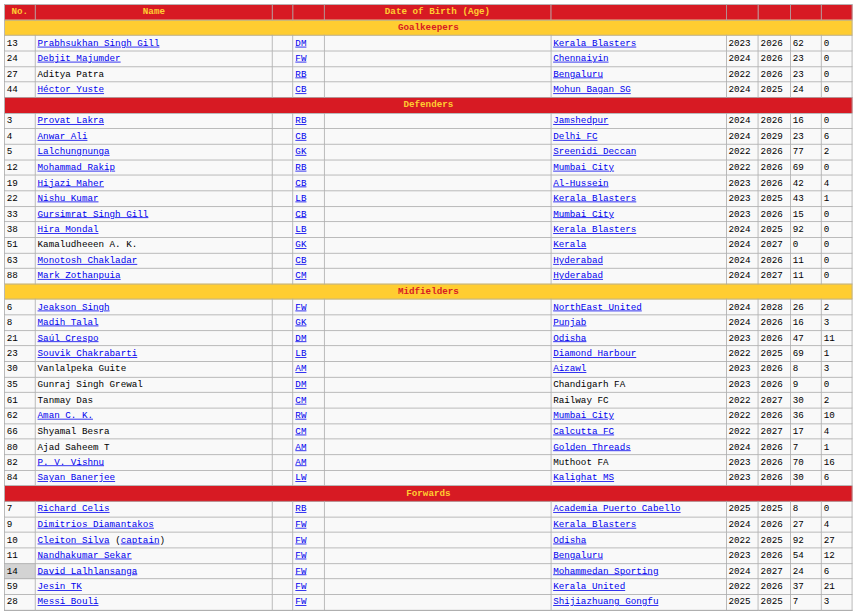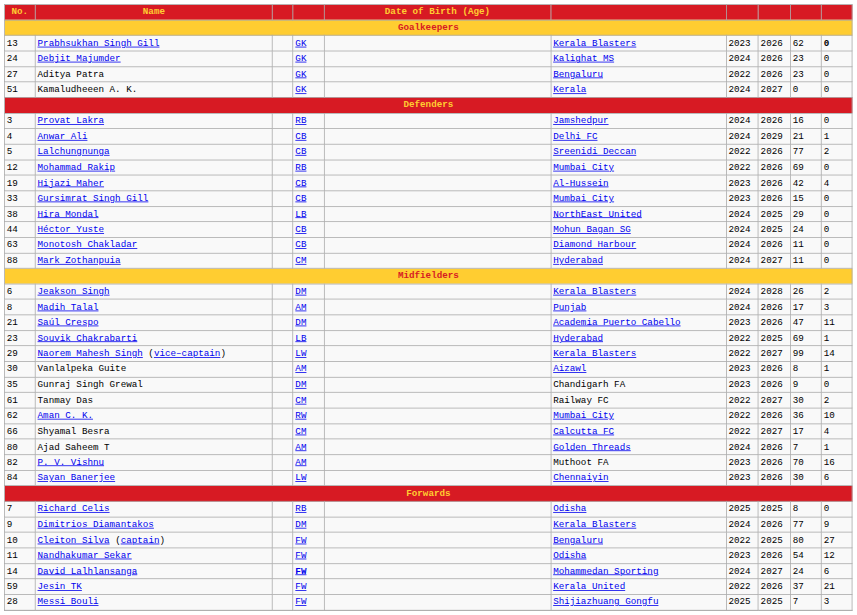 <table class="wikitable" style="text-align:left; font-size:90%; width:85%;">
 <tr>
 <th style="background:#d71a23; color:#ffcd31; text-align:center; width:3%;">No.</th>
 <th style="background:#d71a23; color:#ffcd31; text-align:center; width:23%;">Name</th>
 <th style="background:#d71a23; color:#ffcd31; text-align:center; width:2%;"></th>
 <th style="background:#d71a23; color:#ffcd31; text-align:center; width:3%;"></th>
 <th style="background:#d71a23; color:#ffcd31; text-align:center; width:22%;">Date of Birth (Age)</th>
 <th style="background:#d71a23; color:#ffcd31; text-align:center; width:17%;"></th>
 <th style="background:#d71a23; color:#ffcd31; text-align:center; width:3%;"></th>
 <th style="background:#d71a23; color:#ffcd31; text-align:center; width:3%;"></th>
 <th style="background:#d71a23; color:#ffcd31; text-align:center; width:3%;"></th>
 <th style="background:#d71a23; color:#ffcd31; text-align:center; width:3%;"></th>
 </tr>
 <tr>
 <th colspan="10" style="background:#ffcd31; color:#d71a23; text-align:center;">Goalkeepers</th>
 </tr>
 <tr>
 <td>13</td>
 <td><a href='#'>Prabhsukhan Singh Gill</a></td>
 <td></td>
-<td><a href='#'>DM</a></td>
+<td><a href='#'>GK</a></td>
 <td></td>
 <td align="left"> <a href='#'>Kerala Blasters</a></td>
 <td>2023</td>
 <td>2026</td>
 <td>62</td>
-<td>0</td>
+<td><strong>0</strong></td>
 </tr>
 <tr>
 <td>24</td>
 <td><a href='#'>Debjit Majumder</a></td>
 <td></td>
-<td><a href='#'>FW</a></td>
+<td><a href='#'>GK</a></td>
 <td></td>
-<td align="left"> <a href='#'>Chennaiyin</a></td>
+<td align="left"> <a href='#'>Kalighat MS</a></td>
 <td>2024</td>
 <td>2026</td>
 <td>23</td>
 <td>0</td>
 </tr>
 <tr>
 <td>27</td>
 <td>Aditya Patra</td>
 <td></td>
-<td><a href='#'>RB</a></td>
+<td><a href='#'>GK</a></td>
 <td></td>
 <td align="left"> <a href='#'>Bengaluru</a></td>
 <td>2022</td>
 <td>2026</td>
 <td>23</td>
 <td>0</td>
 </tr>
 <tr>
-<td>44</td>
-<td><a href='#'>Héctor Yuste</a></td>
+<td>51</td>
+<td>Kamaludheeen A. K.</td>
 <td></td>
-<td><a href='#'>CB</a></td>
+<td><a href='#'>GK</a></td>
 <td></td>
-<td align="left"> <a href='#'>Mohun Bagan SG</a></td>
+<td align="left"> <a href='#'>Kerala</a></td>
 <td>2024</td>
-<td>2025</td>
-<td>24</td>
+<td>2027</td>
+<td>0</td>
 <td>0</td>
 </tr>
 <tr>
 <th colspan="10" style="background:#d71a23; color:#ffcd31; text-align:center;">Defenders</th>
 </tr>
 <tr>
 <td>3</td>
 <td><a href='#'>Provat Lakra</a></td>
 <td></td>
 <td><a href='#'>RB</a></td>
 <td></td>
 <td align="left"> <a href='#'>Jamshedpur</a></td>
 <td>2024</td>
 <td>2026</td>
 <td>16</td>
 <td>0</td>
 </tr>
 <tr>
 <td>4</td>
 <td><a href='#'>Anwar Ali</a></td>
 <td></td>
 <td><a href='#'>CB</a></td>
 <td></td>
 <td align="left"> <a href='#'>Delhi FC</a></td>
 <td>2024</td>
 <td>2029</td>
-<td>23</td>
-<td>6</td>
+<td>21</td>
+<td>1</td>
 </tr>
 <tr>
 <td>5</td>
 <td><a href='#'>Lalchungnunga</a></td>
 <td></td>
-<td><a href='#'>GK</a></td>
+<td><a href='#'>CB</a></td>
 <td></td>
 <td align="left"> <a href='#'>Sreenidi Deccan</a></td>
 <td>2022</td>
 <td>2026</td>
 <td>77</td>
 <td>2</td>
 </tr>
 <tr>
 <td>12</td>
 <td><a href='#'>Mohammad Rakip</a></td>
 <td></td>
 <td><a href='#'>RB</a></td>
 <td></td>
 <td align="left"> <a href='#'>Mumbai City</a></td>
 <td>2022</td>
 <td>2026</td>
 <td>69</td>
 <td>0</td>
 </tr>
 <tr>
 <td>19</td>
 <td><a href='#'>Hijazi Maher</a></td>
 <td></td>
 <td><a href='#'>CB</a></td>
 <td></td>
 <td align="left"> <a href='#'>Al-Hussein</a></td>
 <td>2023</td>
 <td>2026</td>
 <td>42</td>
 <td>4</td>
 </tr>
 <tr>
-<td>22</td>
-<td><a href='#'>Nishu Kumar</a></td>
-<td></td>
-<td><a href='#'>LB</a></td>
-<td></td>
-<td align="left"> <a href='#'>Kerala Blasters</a></td>
-<td>2023</td>
-<td>2025</td>
-<td>43</td>
-<td>1</td>
-</tr>
-<tr>
 <td>33</td>
 <td><a href='#'>Gursimrat Singh Gill</a></td>
 <td></td>
 <td><a href='#'>CB</a></td>
 <td></td>
 <td align="left"> <a href='#'>Mumbai City</a></td>
 <td>2023</td>
 <td>2026</td>
 <td>15</td>
 <td>0</td>
 </tr>
 <tr>
 <td>38</td>
 <td><a href='#'>Hira Mondal</a></td>
 <td></td>
 <td><a href='#'>LB</a></td>
 <td></td>
-<td align="left"> <a href='#'>Kerala Blasters</a></td>
+<td align="left"> <a href='#'>NorthEast United</a></td>
 <td>2024</td>
 <td>2025</td>
-<td>92</td>
+<td>29</td>
 <td>0</td>
 </tr>
 <tr>
-<td>51</td>
-<td>Kamaludheeen A. K.</td>
+<td>44</td>
+<td><a href='#'>Héctor Yuste</a></td>
 <td></td>
-<td><a href='#'>GK</a></td>
+<td><a href='#'>CB</a></td>
 <td></td>
-<td align="left"> <a href='#'>Kerala</a></td>
+<td align="left"> <a href='#'>Mohun Bagan SG</a></td>
 <td>2024</td>
-<td>2027</td>
-<td>0</td>
+<td>2025</td>
+<td>24</td>
 <td>0</td>
 </tr>
 <tr>
 <td>63</td>
 <td><a href='#'>Monotosh Chakladar</a></td>
 <td></td>
 <td><a href='#'>CB</a></td>
 <td></td>
-<td align="left"> <a href='#'>Hyderabad</a></td>
+<td align="left"> <a href='#'>Diamond Harbour</a></td>
 <td>2024</td>
 <td>2026</td>
 <td>11</td>
 <td>0</td>
 </tr>
 <tr>
 <td>88</td>
 <td><a href='#'>Mark Zothanpuia</a></td>
 <td></td>
 <td><a href='#'>CM</a></td>
 <td></td>
 <td align="left"> <a href='#'>Hyderabad</a></td>
 <td>2024</td>
 <td>2027</td>
 <td>11</td>
 <td>0</td>
 </tr>
 <tr>
 <th colspan="10" style="background:#ffcd31; color:#d71a23; text-align:center;">Midfielders</th>
 </tr>
 <tr>
 <td>6</td>
 <td><a href='#'>Jeakson Singh</a></td>
 <td></td>
-<td><a href='#'>FW</a></td>
+<td><a href='#'>DM</a></td>
 <td></td>
-<td align="left"> <a href='#'>NorthEast United</a></td>
+<td align="left"> <a href='#'>Kerala Blasters</a></td>
 <td>2024</td>
 <td>2028</td>
 <td>26</td>
 <td>2</td>
 </tr>
 <tr>
 <td>8</td>
 <td><a href='#'>Madih Talal</a></td>
 <td></td>
-<td><a href='#'>GK</a></td>
+<td><a href='#'>AM</a></td>
 <td></td>
 <td align="left"> <a href='#'>Punjab</a></td>
 <td>2024</td>
 <td>2026</td>
-<td>16</td>
+<td>17</td>
 <td>3</td>
 </tr>
 <tr>
 <td>21</td>
 <td><a href='#'>Saúl Crespo</a></td>
 <td></td>
 <td><a href='#'>DM</a></td>
 <td></td>
-<td align="left"> <a href='#'>Odisha</a></td>
+<td align="left"> <a href='#'>Academia Puerto Cabello</a></td>
 <td>2023</td>
 <td>2026</td>
 <td>47</td>
 <td>11</td>
 </tr>
 <tr>
 <td>23</td>
 <td><a href='#'>Souvik Chakrabarti</a></td>
 <td></td>
 <td><a href='#'>LB</a></td>
 <td></td>
-<td align="left"> <a href='#'>Diamond Harbour</a></td>
+<td align="left"> <a href='#'>Hyderabad</a></td>
 <td>2022</td>
 <td>2025</td>
 <td>69</td>
 <td>1</td>
+</tr>
+<tr>
+<td>29</td>
+<td><a href='#'>Naorem Mahesh Singh</a> (<a href='#'>vice–captain</a>)</td>
+<td></td>
+<td><a href='#'>LW</a></td>
+<td></td>
+<td align="left"> <a href='#'>Kerala Blasters</a></td>
+<td>2022</td>
+<td>2027</td>
+<td>99</td>
+<td>14</td>
 </tr>
 <tr>
 <td>30</td>
 <td>Vanlalpeka Guite</td>
 <td></td>
 <td><a href='#'>AM</a></td>
 <td></td>
 <td align="left"> <a href='#'>Aizawl</a></td>
 <td>2023</td>
 <td>2026</td>
 <td>8</td>
-<td>3</td>
+<td>1</td>
 </tr>
 <tr>
 <td>35</td>
 <td>Gunraj Singh Grewal</td>
 <td></td>
 <td><a href='#'>DM</a></td>
 <td></td>
 <td align="left"> Chandigarh FA</td>
 <td>2023</td>
 <td>2026</td>
 <td>9</td>
 <td>0</td>
 </tr>
 <tr>
 <td>61</td>
 <td>Tanmay Das</td>
 <td></td>
 <td><a href='#'>CM</a></td>
 <td></td>
 <td align="left"> Railway FC</td>
 <td>2022</td>
 <td>2027</td>
 <td>30</td>
 <td>2</td>
 </tr>
 <tr>
 <td>62</td>
 <td><a href='#'>Aman C. K.</a></td>
 <td></td>
 <td><a href='#'>RW</a></td>
 <td></td>
 <td align="left"> <a href='#'>Mumbai City</a></td>
 <td>2022</td>
 <td>2026</td>
 <td>36</td>
 <td>10</td>
 </tr>
 <tr>
 <td>66</td>
 <td>Shyamal Besra</td>
 <td></td>
 <td><a href='#'>CM</a></td>
 <td></td>
 <td align="left"> <a href='#'>Calcutta FC</a></td>
 <td>2022</td>
 <td>2027</td>
 <td>17</td>
 <td>4</td>
 </tr>
 <tr>
 <td>80</td>
 <td>Ajad Saheem T</td>
 <td></td>
 <td><a href='#'>AM</a></td>
 <td></td>
 <td align="left"> <a href='#'>Golden Threads</a></td>
 <td>2024</td>
 <td>2026</td>
 <td>7</td>
 <td>1</td>
 </tr>
 <tr>
 <td>82</td>
 <td><a href='#'>P. V. Vishnu</a></td>
 <td></td>
 <td><a href='#'>AM</a></td>
 <td></td>
 <td align="left"> Muthoot FA</td>
 <td>2023</td>
 <td>2026</td>
 <td>70</td>
 <td>16</td>
 </tr>
 <tr>
 <td>84</td>
 <td><a href='#'>Sayan Banerjee</a></td>
 <td></td>
 <td><a href='#'>LW</a></td>
 <td></td>
-<td align="left"> <a href='#'>Kalighat MS</a></td>
+<td align="left"> <a href='#'>Chennaiyin</a></td>
 <td>2023</td>
 <td>2026</td>
 <td>30</td>
 <td>6</td>
 </tr>
 <tr>
 <th colspan="10" style="background:#d71a23; color:#ffcd31; text-align:center;">Forwards</th>
 </tr>
 <tr>
 <td>7</td>
 <td><a href='#'>Richard Celis</a></td>
 <td></td>
 <td><a href='#'>RB</a></td>
 <td></td>
-<td align="left"> <a href='#'>Academia Puerto Cabello</a></td>
+<td align="left"> <a href='#'>Odisha</a></td>
 <td>2025</td>
 <td>2025</td>
 <td>8</td>
 <td>0</td>
 </tr>
 <tr>
 <td>9</td>
 <td><a href='#'>Dimitrios Diamantakos</a></td>
 <td></td>
-<td><a href='#'>FW</a></td>
+<td><a href='#'>DM</a></td>
 <td></td>
 <td align="left"> <a href='#'>Kerala Blasters</a></td>
 <td>2024</td>
 <td>2026</td>
-<td>27</td>
-<td>4</td>
+<td>77</td>
+<td>9</td>
 </tr>
 <tr>
 <td>10</td>
 <td><a href='#'>Cleiton Silva</a> (<a href='#'>captain</a>)</td>
 <td></td>
 <td><a href='#'>FW</a></td>
 <td></td>
-<td align="left"> <a href='#'>Odisha</a></td>
+<td align="left"> <a href='#'>Bengaluru</a></td>
 <td>2022</td>
 <td>2025</td>
-<td>92</td>
+<td>80</td>
 <td>27</td>
 </tr>
 <tr>
 <td>11</td>
 <td><a href='#'>Nandhakumar Sekar</a></td>
 <td></td>
 <td><a href='#'>FW</a></td>
 <td></td>
-<td align="left"> <a href='#'>Bengaluru</a></td>
+<td align="left"> <a href='#'>Odisha</a></td>
 <td>2023</td>
 <td>2026</td>
 <td>54</td>
 <td>12</td>
 </tr>
 <tr>
-<td style="background: lightgrey;">14</td>
+<td>14</td>
 <td><a href='#'>David Lalhlansanga</a></td>
 <td></td>
-<td><a href='#'>FW</a></td>
+<td><strong><a href='#'>FW</a></strong></td>
 <td></td>
 <td align="left"> <a href='#'>Mohammedan Sporting</a></td>
 <td>2024</td>
 <td>2027</td>
 <td>24</td>
 <td>6</td>
 </tr>
 <tr>
 <td>59</td>
 <td><a href='#'>Jesin TK</a></td>
 <td></td>
 <td><a href='#'>FW</a></td>
 <td></td>
 <td align="left"> <a href='#'>Kerala United</a></td>
 <td>2022</td>
 <td>2026</td>
 <td>37</td>
 <td>21</td>
 </tr>
 <tr>
 <td>28</td>
 <td><a href='#'>Messi Bouli</a></td>
 <td></td>
 <td><a href='#'>FW</a></td>
 <td></td>
 <td align="left"> <a href='#'>Shijiazhuang Gongfu</a></td>
 <td>2025</td>
 <td>2025</td>
 <td>7</td>
 <td>3</td>
 </tr>
 <tr>
 </tr>
 </table>
